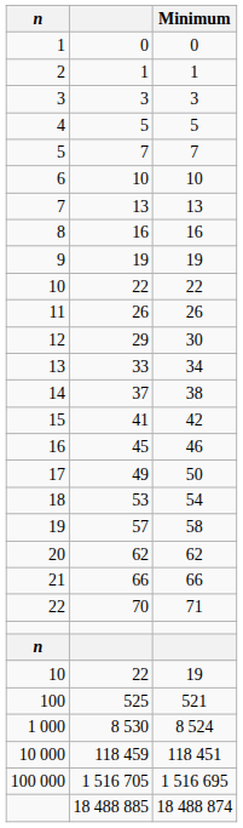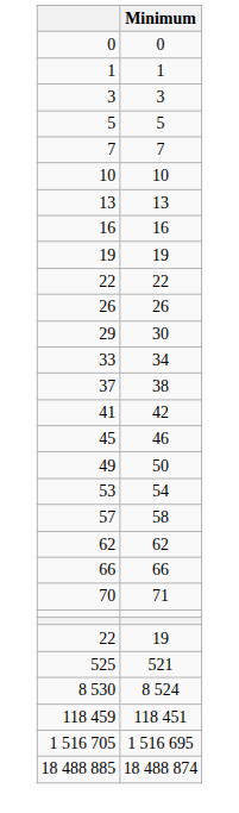 <table class="wikitable" style="margin-left:auto; margin-right:auto;">
 <tr>
-<th><em>n</em></th>
 <th></th>
 <th>Minimum</th>
 </tr>
 <tr>
-<td style="text-align:right;">1</td>
 <td style="text-align:right;">0</td>
 <td style="text-align:center;">0</td>
 </tr>
 <tr>
-<td style="text-align:right;">2</td>
 <td style="text-align:right;">1</td>
 <td style="text-align:center;">1</td>
 </tr>
 <tr>
 <td style="text-align:right;">3</td>
-<td style="text-align:right;">3</td>
 <td style="text-align:center;">3</td>
 </tr>
 <tr>
-<td style="text-align:right;">4</td>
 <td style="text-align:right;">5</td>
 <td style="text-align:center;">5</td>
 </tr>
 <tr>
-<td style="text-align:right;">5</td>
 <td style="text-align:right;">7</td>
 <td style="text-align:center;">7</td>
 </tr>
 <tr>
-<td style="text-align:right;">6</td>
 <td style="text-align:right;">10</td>
 <td style="text-align:center;">10</td>
 </tr>
 <tr>
-<td style="text-align:right;">7</td>
 <td style="text-align:right;">13</td>
 <td style="text-align:center;">13</td>
 </tr>
 <tr>
-<td style="text-align:right;">8</td>
 <td style="text-align:right;">16</td>
 <td style="text-align:center;">16</td>
 </tr>
 <tr>
-<td style="text-align:right;">9</td>
 <td style="text-align:right;">19</td>
 <td style="text-align:center;">19</td>
 </tr>
 <tr>
-<td style="text-align:right;">10</td>
 <td style="text-align:right;">22</td>
 <td style="text-align:center;">22</td>
 </tr>
 <tr>
-<td style="text-align:right;">11</td>
 <td style="text-align:right;">26</td>
 <td style="text-align:center;">26</td>
 </tr>
 <tr>
-<td style="text-align:right;">12</td>
 <td style="text-align:right;">29</td>
 <td style="text-align:center;">30</td>
 </tr>
 <tr>
-<td style="text-align:right;">13</td>
 <td style="text-align:right;">33</td>
 <td style="text-align:center;">34</td>
 </tr>
 <tr>
-<td style="text-align:right;">14</td>
 <td style="text-align:right;">37</td>
 <td style="text-align:center;">38</td>
 </tr>
 <tr>
-<td style="text-align:right;">15</td>
 <td style="text-align:right;">41</td>
 <td style="text-align:center;">42</td>
 </tr>
 <tr>
-<td style="text-align:right;">16</td>
 <td style="text-align:right;">45</td>
 <td style="text-align:center;">46</td>
 </tr>
 <tr>
-<td style="text-align:right;">17</td>
 <td style="text-align:right;">49</td>
 <td style="text-align:center;">50</td>
 </tr>
 <tr>
-<td style="text-align:right;">18</td>
 <td style="text-align:right;">53</td>
 <td style="text-align:center;">54</td>
 </tr>
 <tr>
-<td style="text-align:right;">19</td>
 <td style="text-align:right;">57</td>
 <td style="text-align:center;">58</td>
 </tr>
 <tr>
-<td style="text-align:right;">20</td>
 <td style="text-align:right;">62</td>
 <td style="text-align:center;">62</td>
 </tr>
 <tr>
-<td style="text-align:right;">21</td>
 <td style="text-align:right;">66</td>
 <td style="text-align:center;">66</td>
 </tr>
 <tr>
-<td style="text-align:right;">22</td>
 <td style="text-align:right;">70</td>
 <td style="text-align:center;">71</td>
 </tr>
 <tr>
-<td style="height:5px;"></td>
 <td></td>
 <td></td>
 </tr>
 <tr>
-<th><em>n</em></th>
 <th></th>
 <th></th>
 </tr>
 <tr>
-<td style="text-align:right;">10</td>
 <td style="text-align:right;">22</td>
 <td style="text-align:center;">19</td>
 </tr>
 <tr>
-<td style="text-align:right;">100</td>
 <td style="text-align:right;">525</td>
 <td style="text-align:center;">521</td>
 </tr>
 <tr>
-<td style="text-align:right;">1 000</td>
 <td style="text-align:right;">8 530</td>
 <td style="text-align:center;">8 524</td>
 </tr>
 <tr>
-<td style="text-align:right;">10 000</td>
 <td style="text-align:right;">118 459</td>
 <td style="text-align:center;">118 451</td>
 </tr>
 <tr>
-<td style="text-align:right;">100 000</td>
 <td style="text-align:right;">1 516 705</td>
 <td style="text-align:center;">1 516 695</td>
 </tr>
 <tr>
-<td style="text-align:right;"></td>
 <td style="text-align:right;">18 488 885</td>
 <td style="text-align:center;">18 488 874</td>
 </tr>
 </table>
